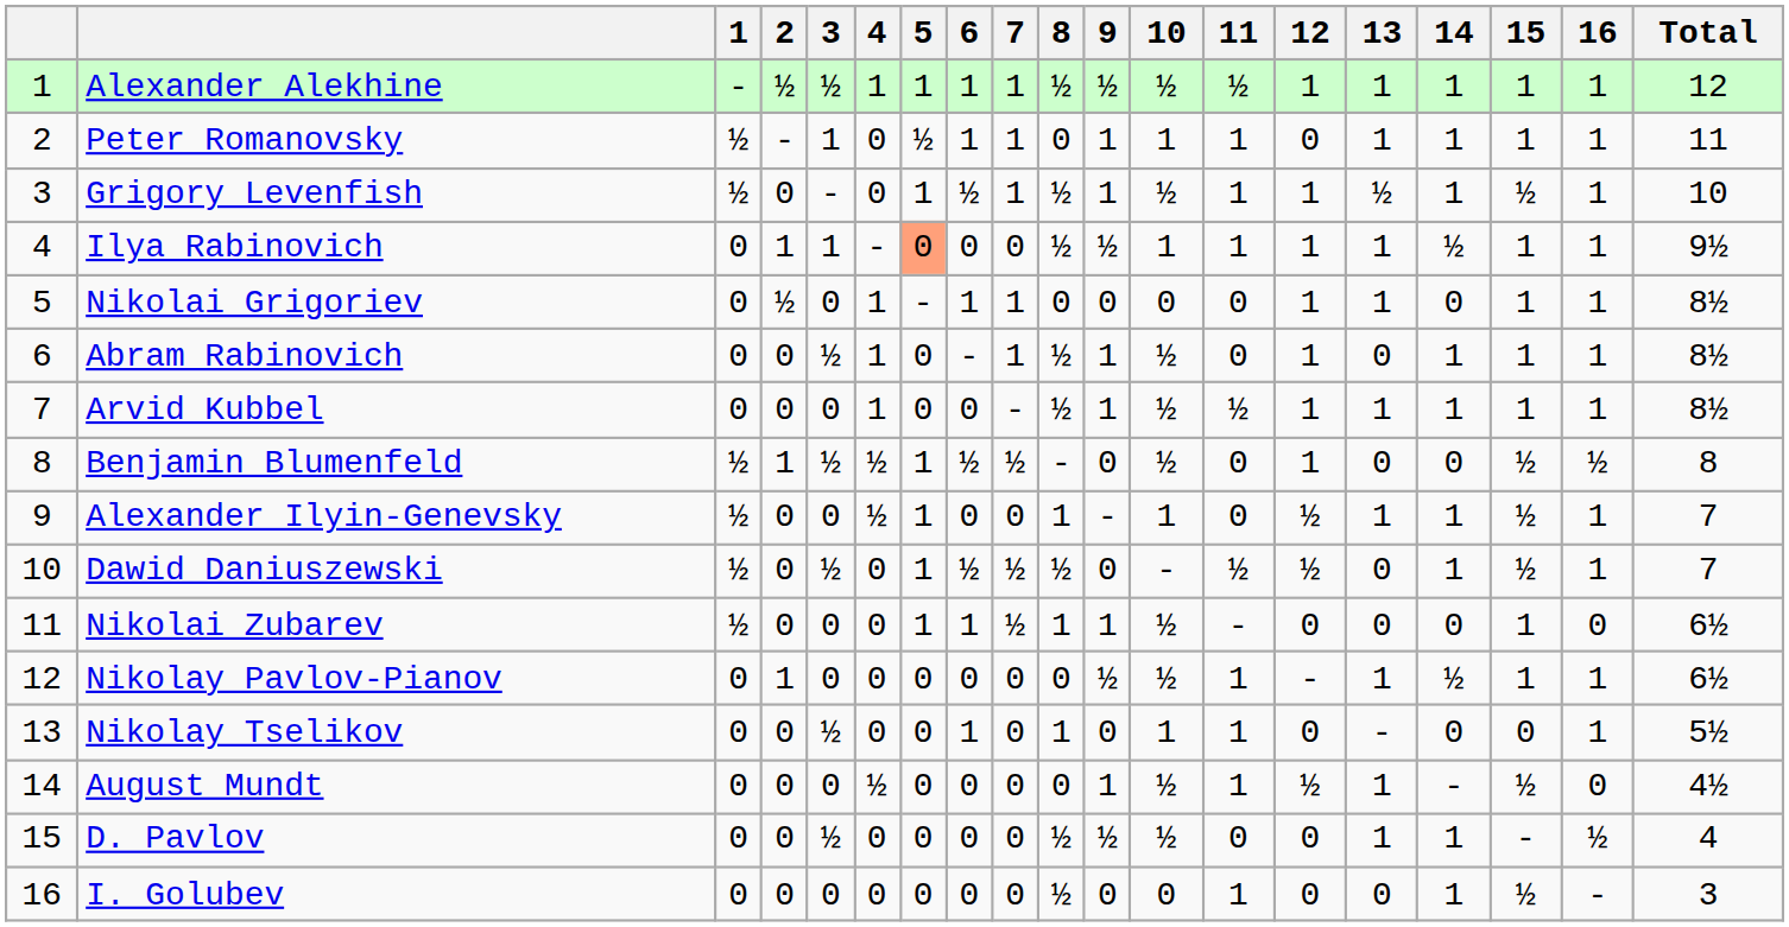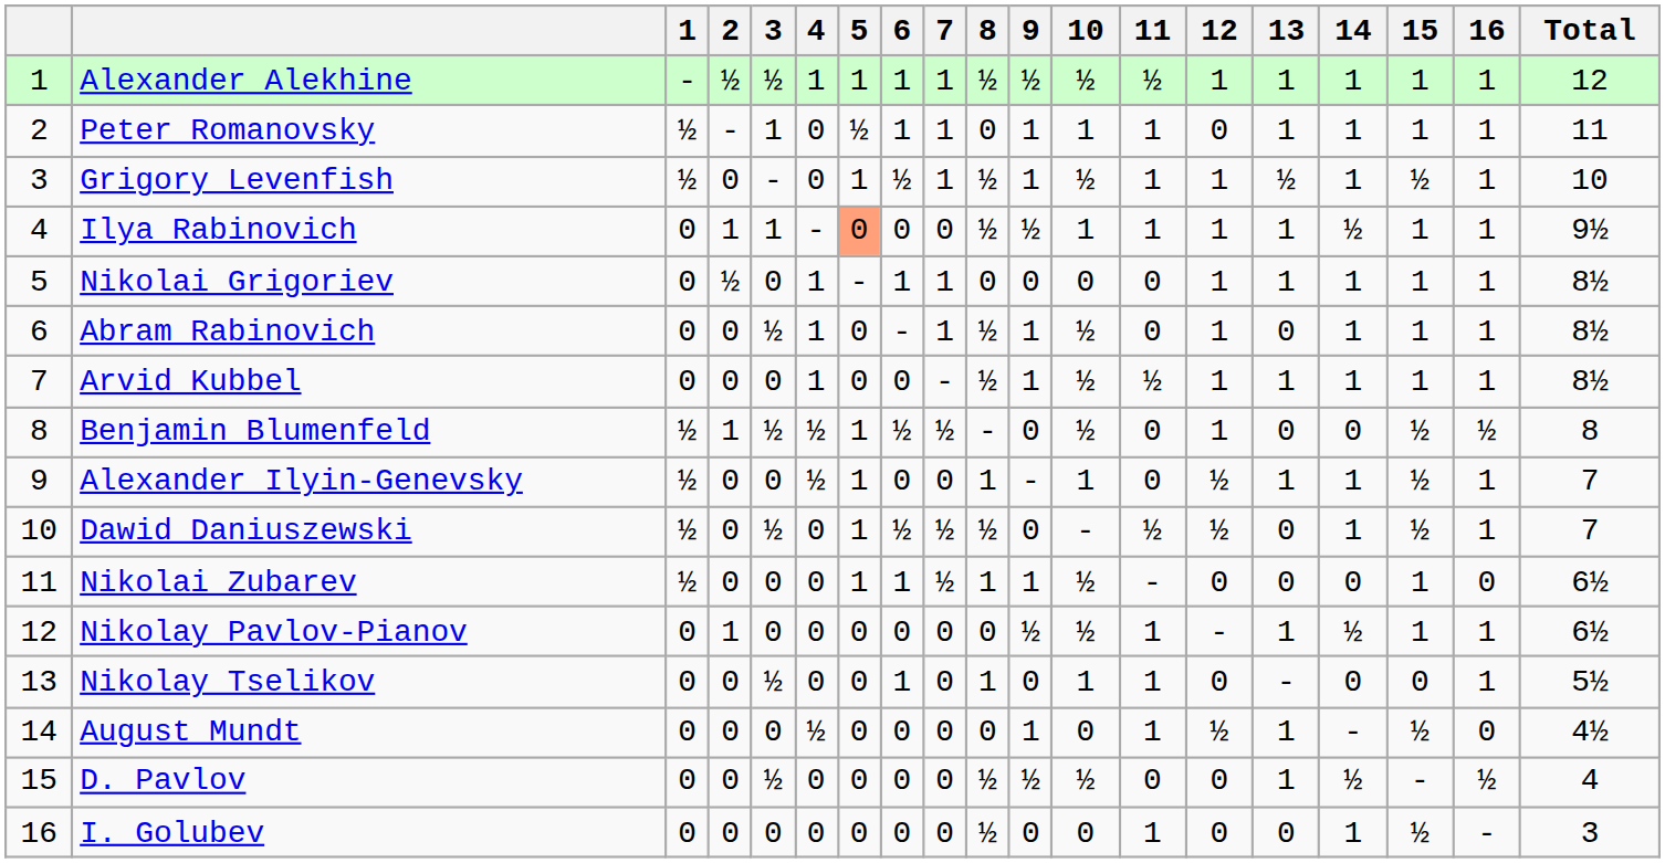 <table class="wikitable" border="1" width="700px">
 <tr>
 <th></th>
 <th></th>
 <th>1</th>
 <th>2</th>
 <th>3</th>
 <th>4</th>
 <th>5</th>
 <th>6</th>
 <th>7</th>
 <th>8</th>
 <th>9</th>
 <th>10</th>
 <th>11</th>
 <th>12</th>
 <th>13</th>
 <th>14</th>
 <th>15</th>
 <th>16</th>
 <th>Total</th>
 </tr>
 <tr align="center" style="background:#ccffcc;">
 <td>1</td>
 <td align="left"> <a href='#'>Alexander Alekhine</a></td>
 <td>-</td>
 <td>½</td>
 <td>½</td>
 <td>1</td>
 <td>1</td>
 <td>1</td>
 <td>1</td>
 <td>½</td>
 <td>½</td>
 <td>½</td>
 <td>½</td>
 <td>1</td>
 <td>1</td>
 <td>1</td>
 <td>1</td>
 <td>1</td>
 <td align="center">12</td>
 </tr>
 <tr align="center">
 <td>2</td>
 <td align="left"> <a href='#'>Peter Romanovsky</a></td>
 <td>½</td>
 <td>-</td>
 <td>1</td>
 <td>0</td>
 <td>½</td>
 <td>1</td>
 <td>1</td>
 <td>0</td>
 <td>1</td>
 <td>1</td>
 <td>1</td>
 <td>0</td>
 <td>1</td>
 <td>1</td>
 <td>1</td>
 <td>1</td>
 <td align="center">11</td>
 </tr>
 <tr align="center">
 <td>3</td>
 <td align="left"> <a href='#'>Grigory Levenfish</a></td>
 <td>½</td>
 <td>0</td>
 <td>-</td>
 <td>0</td>
 <td>1</td>
 <td>½</td>
 <td>1</td>
 <td>½</td>
 <td>1</td>
 <td>½</td>
 <td>1</td>
 <td>1</td>
 <td>½</td>
 <td>1</td>
 <td>½</td>
 <td>1</td>
 <td align="center">10</td>
 </tr>
 <tr align="center">
 <td>4</td>
 <td align="left"> <a href='#'>Ilya Rabinovich</a></td>
 <td>0</td>
 <td>1</td>
 <td>1</td>
 <td>-</td>
 <td style="background: lightsalmon;">0</td>
 <td>0</td>
 <td>0</td>
 <td>½</td>
 <td>½</td>
 <td>1</td>
 <td>1</td>
 <td>1</td>
 <td>1</td>
 <td>½</td>
 <td>1</td>
 <td>1</td>
 <td align="center">9½</td>
 </tr>
 <tr align="center">
 <td>5</td>
 <td align="left"> <a href='#'>Nikolai Grigoriev</a></td>
 <td>0</td>
 <td>½</td>
 <td>0</td>
 <td>1</td>
 <td>-</td>
 <td>1</td>
 <td>1</td>
 <td>0</td>
 <td>0</td>
 <td>0</td>
 <td>0</td>
 <td>1</td>
 <td>1</td>
-<td>0</td>
+<td>1</td>
 <td>1</td>
 <td>1</td>
 <td align="center">8½</td>
 </tr>
 <tr align="center">
 <td>6</td>
 <td align="left"> <a href='#'>Abram Rabinovich</a></td>
 <td>0</td>
 <td>0</td>
 <td>½</td>
 <td>1</td>
 <td>0</td>
 <td>-</td>
 <td>1</td>
 <td>½</td>
 <td>1</td>
 <td>½</td>
 <td>0</td>
 <td>1</td>
 <td>0</td>
 <td>1</td>
 <td>1</td>
 <td>1</td>
 <td align="center">8½</td>
 </tr>
 <tr align="center">
 <td>7</td>
 <td align="left"> <a href='#'>Arvid Kubbel</a></td>
 <td>0</td>
 <td>0</td>
 <td>0</td>
 <td>1</td>
 <td>0</td>
 <td>0</td>
 <td>-</td>
 <td>½</td>
 <td>1</td>
 <td>½</td>
 <td>½</td>
 <td>1</td>
 <td>1</td>
 <td>1</td>
 <td>1</td>
 <td>1</td>
 <td align="center">8½</td>
 </tr>
 <tr align="center">
 <td>8</td>
 <td align="left"> <a href='#'>Benjamin Blumenfeld</a></td>
 <td>½</td>
 <td>1</td>
 <td>½</td>
 <td>½</td>
 <td>1</td>
 <td>½</td>
 <td>½</td>
 <td>-</td>
 <td>0</td>
 <td>½</td>
 <td>0</td>
 <td>1</td>
 <td>0</td>
 <td>0</td>
 <td>½</td>
 <td>½</td>
 <td align="center">8</td>
 </tr>
 <tr align="center">
 <td>9</td>
 <td align="left"> <a href='#'>Alexander Ilyin-Genevsky</a></td>
 <td>½</td>
 <td>0</td>
 <td>0</td>
 <td>½</td>
 <td>1</td>
 <td>0</td>
 <td>0</td>
 <td>1</td>
 <td>-</td>
 <td>1</td>
 <td>0</td>
 <td>½</td>
 <td>1</td>
 <td>1</td>
 <td>½</td>
 <td>1</td>
 <td align="center">7</td>
 </tr>
 <tr align="center">
 <td>10</td>
 <td align="left"> <a href='#'>Dawid Daniuszewski</a></td>
 <td>½</td>
 <td>0</td>
 <td>½</td>
 <td>0</td>
 <td>1</td>
 <td>½</td>
 <td>½</td>
 <td>½</td>
 <td>0</td>
 <td>-</td>
 <td>½</td>
 <td>½</td>
 <td>0</td>
 <td>1</td>
 <td>½</td>
 <td>1</td>
 <td align="center">7</td>
 </tr>
 <tr align="center">
 <td>11</td>
 <td align="left"> <a href='#'>Nikolai Zubarev</a></td>
 <td>½</td>
 <td>0</td>
 <td>0</td>
 <td>0</td>
 <td>1</td>
 <td>1</td>
 <td>½</td>
 <td>1</td>
 <td>1</td>
 <td>½</td>
 <td>-</td>
 <td>0</td>
 <td>0</td>
 <td>0</td>
 <td>1</td>
 <td>0</td>
 <td align="center">6½</td>
 </tr>
 <tr align="center">
 <td>12</td>
 <td align="left"> <a href='#'>Nikolay Pavlov-Pianov</a></td>
 <td>0</td>
 <td>1</td>
 <td>0</td>
 <td>0</td>
 <td>0</td>
 <td>0</td>
 <td>0</td>
 <td>0</td>
 <td>½</td>
 <td>½</td>
 <td>1</td>
 <td>-</td>
 <td>1</td>
 <td>½</td>
 <td>1</td>
 <td>1</td>
 <td align="center">6½</td>
 </tr>
 <tr align="center">
 <td>13</td>
 <td align="left"> <a href='#'>Nikolay Tselikov</a></td>
 <td>0</td>
 <td>0</td>
 <td>½</td>
 <td>0</td>
 <td>0</td>
 <td>1</td>
 <td>0</td>
 <td>1</td>
 <td>0</td>
 <td>1</td>
 <td>1</td>
 <td>0</td>
 <td>-</td>
 <td>0</td>
 <td>0</td>
 <td>1</td>
 <td align="center">5½</td>
 </tr>
 <tr align="center">
 <td>14</td>
 <td align="left"> <a href='#'>August Mundt</a></td>
 <td>0</td>
 <td>0</td>
 <td>0</td>
 <td>½</td>
 <td>0</td>
 <td>0</td>
 <td>0</td>
 <td>0</td>
 <td>1</td>
-<td>½</td>
+<td>0</td>
 <td>1</td>
 <td>½</td>
 <td>1</td>
 <td>-</td>
 <td>½</td>
 <td>0</td>
 <td align="center">4½</td>
 </tr>
 <tr align="center">
 <td>15</td>
 <td align="left"> <a href='#'>D. Pavlov</a></td>
 <td>0</td>
 <td>0</td>
 <td>½</td>
 <td>0</td>
 <td>0</td>
 <td>0</td>
 <td>0</td>
 <td>½</td>
 <td>½</td>
 <td>½</td>
 <td>0</td>
 <td>0</td>
 <td>1</td>
-<td>1</td>
+<td>½</td>
 <td>-</td>
 <td>½</td>
 <td align="center">4</td>
 </tr>
 <tr align="center">
 <td>16</td>
 <td align="left"> <a href='#'>I. Golubev</a></td>
 <td>0</td>
 <td>0</td>
 <td>0</td>
 <td>0</td>
 <td>0</td>
 <td>0</td>
 <td>0</td>
 <td>½</td>
 <td>0</td>
 <td>0</td>
 <td>1</td>
 <td>0</td>
 <td>0</td>
 <td>1</td>
 <td>½</td>
 <td>-</td>
 <td align="center">3</td>
 </tr>
 </table>
